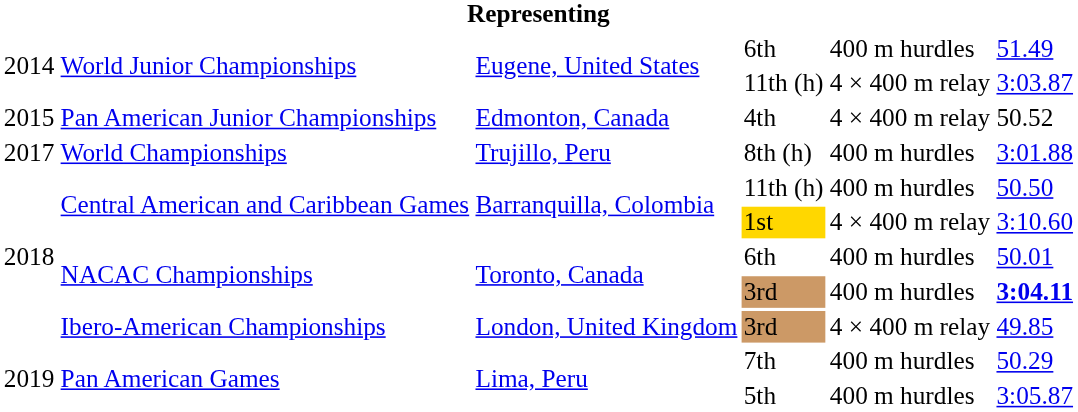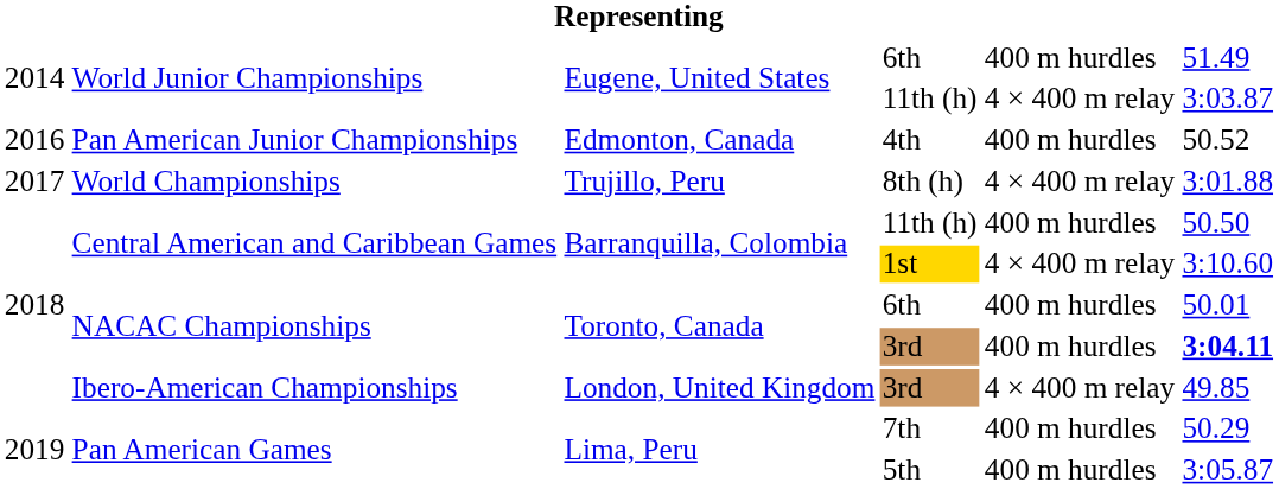 <table>
 <tr>
 <th colspan="6">Representing </th>
 </tr>
 <tr>
 <td rowspan=2>2014</td>
 <td rowspan=2><a href='#'>World Junior Championships</a></td>
 <td rowspan=2><a href='#'>Eugene, United States</a></td>
 <td>6th</td>
 <td>400 m hurdles</td>
 <td><a href='#'>51.49</a></td>
 </tr>
 <tr>
 <td>11th (h)</td>
 <td>4 × 400 m relay</td>
 <td><a href='#'>3:03.87</a></td>
 </tr>
 <tr>
-<td>2015</td>
+<td>2016</td>
 <td><a href='#'>Pan American Junior Championships</a></td>
 <td><a href='#'>Edmonton, Canada</a></td>
 <td>4th</td>
-<td>4 × 400 m relay</td>
+<td>400 m hurdles</td>
 <td>50.52</td>
 </tr>
 <tr>
 <td>2017</td>
 <td><a href='#'>World Championships</a></td>
 <td><a href='#'>Trujillo, Peru</a></td>
 <td>8th (h)</td>
-<td>400 m hurdles</td>
+<td>4 × 400 m relay</td>
 <td><a href='#'>3:01.88</a></td>
 </tr>
 <tr>
 <td rowspan=5>2018</td>
 <td rowspan=2><a href='#'>Central American and Caribbean Games</a></td>
 <td rowspan=2><a href='#'>Barranquilla, Colombia</a></td>
 <td>11th (h)</td>
 <td>400 m hurdles</td>
 <td><a href='#'>50.50</a></td>
 </tr>
 <tr>
 <td bgcolor=gold>1st</td>
 <td>4 × 400 m relay</td>
 <td><a href='#'>3:10.60</a></td>
 </tr>
 <tr>
 <td rowspan=2><a href='#'>NACAC Championships</a></td>
 <td rowspan=2><a href='#'>Toronto, Canada</a></td>
 <td>6th</td>
 <td>400 m hurdles</td>
 <td><a href='#'>50.01</a></td>
 </tr>
 <tr>
 <td bgcolor=cc9966>3rd</td>
 <td>400 m hurdles</td>
 <td><strong><a href='#'>3:04.11</a></strong></td>
 </tr>
 <tr>
 <td><a href='#'>Ibero-American Championships</a></td>
 <td><a href='#'>London, United Kingdom</a></td>
 <td bgcolor=cc9966>3rd</td>
 <td>4 × 400 m relay</td>
 <td><a href='#'>49.85</a></td>
 </tr>
 <tr>
 <td rowspan=2>2019</td>
 <td rowspan=2><a href='#'>Pan American Games</a></td>
 <td rowspan=2><a href='#'>Lima, Peru</a></td>
 <td>7th</td>
 <td>400 m hurdles</td>
 <td><a href='#'>50.29</a></td>
 </tr>
 <tr>
 <td>5th</td>
 <td>400 m hurdles</td>
 <td><a href='#'>3:05.87</a></td>
 </tr>
 </table>
